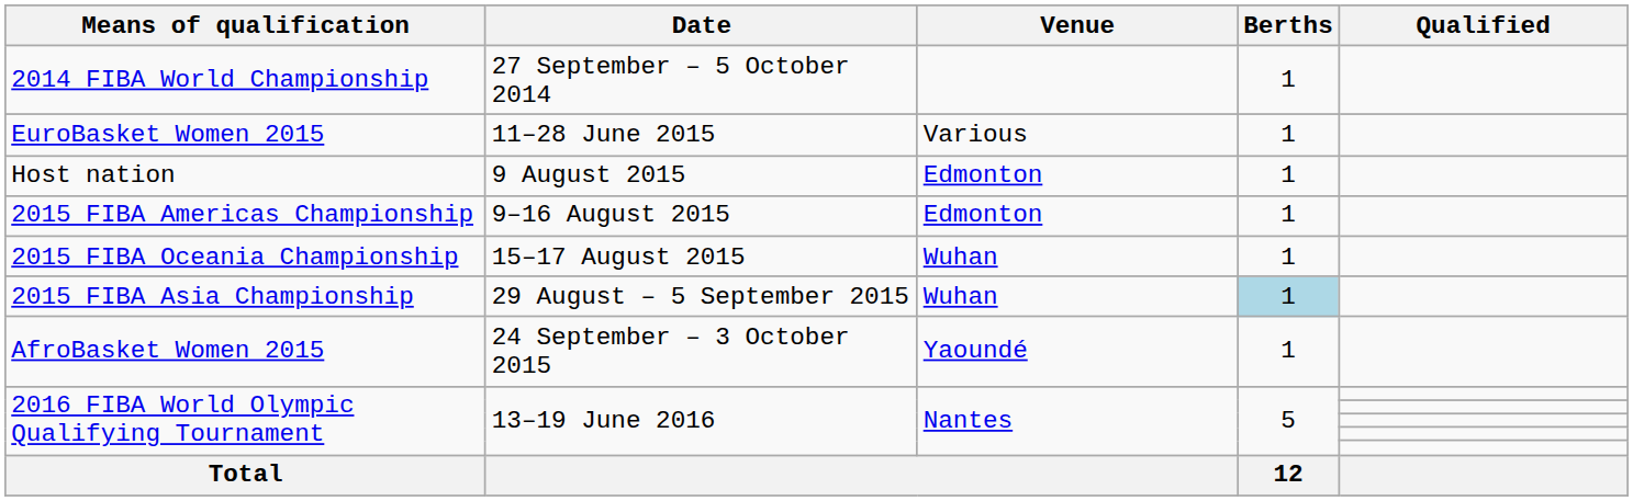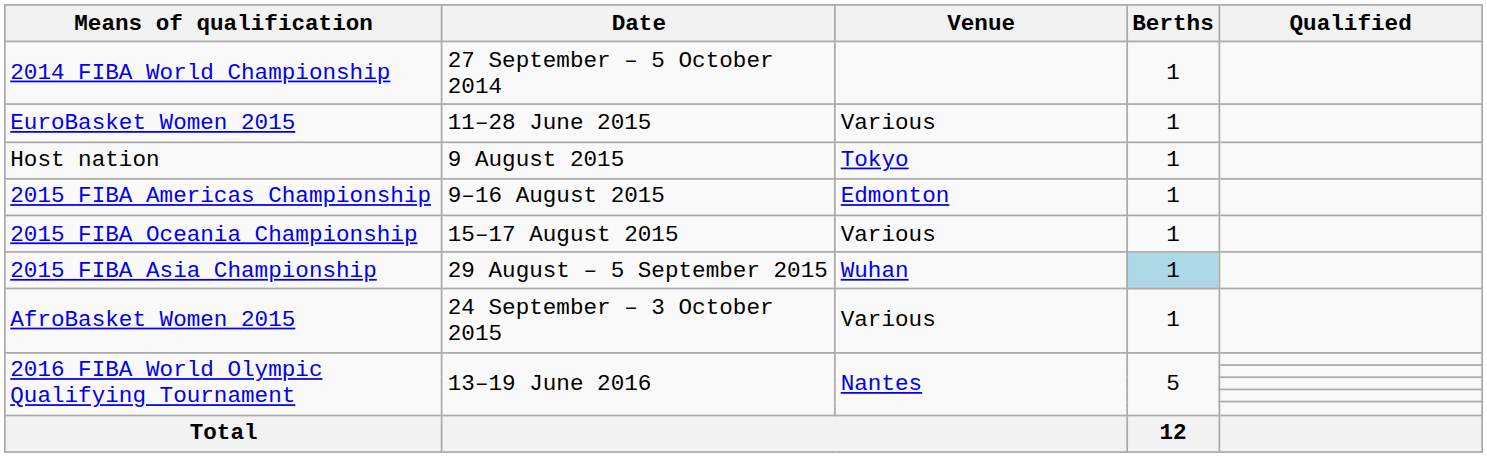 <table class="wikitable" width=850>
 <tr>
 <th width=30%>Means of qualification</th>
 <th width=27%>Date</th>
 <th width=20%>Venue</th>
 <th width=5%>Berths</th>
 <th width=18%>Qualified</th>
 </tr>
 <tr>
 <td><a href='#'>2014 FIBA World Championship</a></td>
 <td>27 September – 5 October 2014</td>
 <td></td>
 <td style="text-align:center;">1</td>
 <td></td>
 </tr>
 <tr>
 <td><a href='#'>EuroBasket Women 2015</a></td>
 <td>11–28 June 2015</td>
 <td>Various</td>
 <td style="text-align:center;">1</td>
 <td></td>
 </tr>
 <tr>
 <td>Host nation</td>
 <td>9 August 2015</td>
-<td> <a href='#'>Edmonton</a></td>
+<td> <a href='#'>Tokyo</a></td>
 <td style="text-align:center;">1</td>
 <td></td>
 </tr>
 <tr>
 <td><a href='#'>2015 FIBA Americas Championship</a></td>
 <td>9–16 August 2015</td>
 <td> <a href='#'>Edmonton</a></td>
 <td style="text-align:center;">1</td>
 <td></td>
 </tr>
 <tr>
 <td><a href='#'>2015 FIBA Oceania Championship</a></td>
 <td>15–17 August 2015</td>
-<td> <a href='#'>Wuhan</a></td>
+<td>Various</td>
 <td style="text-align:center;">1</td>
 <td></td>
 </tr>
 <tr>
 <td><a href='#'>2015 FIBA Asia Championship</a></td>
 <td>29 August – 5 September 2015</td>
 <td> <a href='#'>Wuhan</a></td>
 <td style="background: lightblue; text-align:center;">1</td>
 <td></td>
 </tr>
 <tr>
 <td><a href='#'>AfroBasket Women 2015</a></td>
 <td>24 September – 3 October 2015</td>
-<td> <a href='#'>Yaoundé</a></td>
+<td>Various</td>
 <td style="text-align:center;">1</td>
 <td></td>
 </tr>
 <tr>
 <td rowspan="5"><a href='#'>2016 FIBA World Olympic Qualifying Tournament</a></td>
 <td rowspan="5">13–19 June 2016</td>
 <td rowspan="5"> <a href='#'>Nantes</a></td>
 <td rowspan="5" style="text-align:center;">5</td>
 <td></td>
 </tr>
 <tr>
 <td></td>
 </tr>
 <tr>
 <td></td>
 </tr>
 <tr>
 <td></td>
 </tr>
 <tr>
 <td></td>
 </tr>
 <tr>
 <th>Total</th>
 <th colspan="2"></th>
 <th>12</th>
 <th></th>
 </tr>
 </table>
